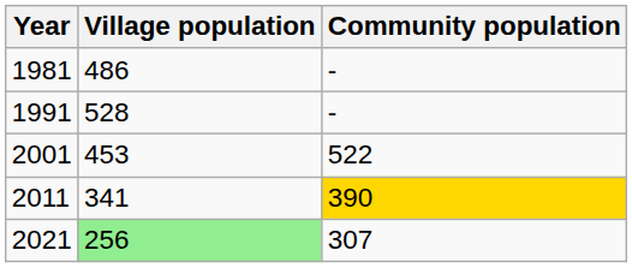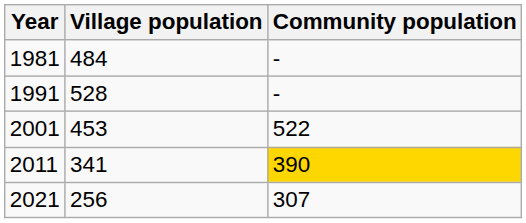 <table class="wikitable">
 <tr>
 <th>Year</th>
 <th>Village population</th>
 <th>Community population</th>
 </tr>
 <tr>
 <td>1981</td>
-<td>486</td>
+<td>484</td>
 <td>-</td>
 </tr>
 <tr>
 <td>1991</td>
 <td>528</td>
 <td>-</td>
 </tr>
 <tr>
 <td>2001</td>
 <td>453</td>
 <td>522</td>
 </tr>
 <tr>
 <td>2011</td>
 <td>341</td>
 <td style="background: gold;">390</td>
 </tr>
 <tr>
 <td>2021</td>
-<td style="background: lightgreen;">256</td>
+<td>256</td>
 <td>307</td>
 </tr>
 </table>
